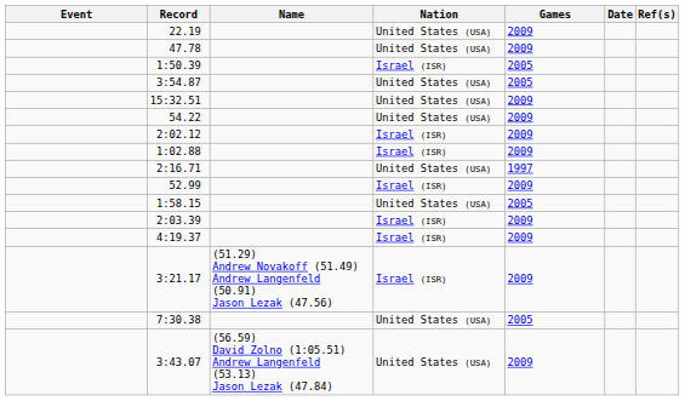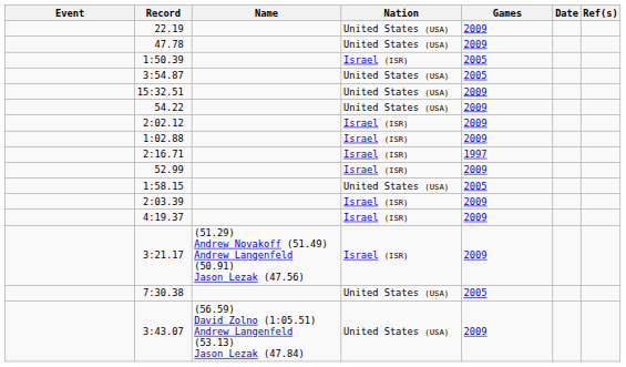 <table class="wikitable sortable">
 <tr>
 <th style="width:13em">Event</th>
 <th class=unsortable style="width:5em">Record</th>
 <th style="width:15em">Name</th>
 <th style="width:12em">Nation</th>
 <th style="width:9em">Games</th>
 <th>Date</th>
 <th class=unsortable>Ref(s)</th>
 </tr>
 <tr>
 <td></td>
 <td align=right>22.19 </td>
 <td></td>
 <td> United States <small>(USA)</small></td>
 <td><a href='#'>2009</a></td>
 <td></td>
 <td align=center></td>
 </tr>
 <tr>
 <td></td>
 <td align=right>47.78 </td>
 <td></td>
 <td> United States <small>(USA)</small></td>
 <td><a href='#'>2009</a></td>
 <td></td>
 <td align=center></td>
 </tr>
 <tr>
 <td></td>
 <td align=right>1:50.39 </td>
 <td></td>
 <td> <a href='#'>Israel</a> <small>(ISR)</small></td>
 <td><a href='#'>2005</a></td>
 <td></td>
 <td align=center></td>
 </tr>
 <tr>
 <td></td>
 <td align=right>3:54.87 </td>
 <td></td>
 <td> United States <small>(USA)</small></td>
 <td><a href='#'>2005</a></td>
 <td></td>
 <td align=center></td>
 </tr>
 <tr>
 <td></td>
 <td align=right>15:32.51 </td>
 <td></td>
 <td> United States <small>(USA)</small></td>
 <td><a href='#'>2009</a></td>
 <td></td>
 <td align=center></td>
 </tr>
 <tr>
 <td></td>
 <td align=right>54.22 </td>
 <td></td>
 <td> United States <small>(USA)</small></td>
 <td><a href='#'>2009</a></td>
 <td></td>
 <td align=center></td>
 </tr>
 <tr>
 <td></td>
 <td align=right>2:02.12 </td>
 <td></td>
 <td> <a href='#'>Israel</a> <small>(ISR)</small></td>
 <td><a href='#'>2009</a></td>
 <td></td>
 <td align=center></td>
 </tr>
 <tr>
 <td></td>
 <td align=right>1:02.88 </td>
 <td></td>
 <td> <a href='#'>Israel</a> <small>(ISR)</small></td>
 <td><a href='#'>2009</a></td>
 <td></td>
 <td align=center></td>
 </tr>
 <tr>
 <td></td>
 <td align=right>2:16.71 </td>
 <td></td>
-<td> United States <small>(USA)</small></td>
+<td> <a href='#'>Israel</a> <small>(ISR)</small></td>
 <td><a href='#'>1997</a></td>
 <td></td>
 <td align=center></td>
 </tr>
 <tr>
 <td></td>
 <td align=right>52.99 </td>
 <td></td>
 <td> <a href='#'>Israel</a> <small>(ISR)</small></td>
 <td><a href='#'>2009</a></td>
 <td></td>
 <td align=center></td>
 </tr>
 <tr>
 <td></td>
 <td align=right>1:58.15 </td>
 <td></td>
 <td> United States <small>(USA)</small></td>
 <td><a href='#'>2005</a></td>
 <td></td>
 <td align=center></td>
 </tr>
 <tr>
 <td></td>
 <td align=right>2:03.39 </td>
 <td></td>
 <td> <a href='#'>Israel</a> <small>(ISR)</small></td>
 <td><a href='#'>2009</a></td>
 <td></td>
 <td align=center></td>
 </tr>
 <tr>
 <td></td>
 <td align=right>4:19.37 </td>
 <td></td>
 <td> <a href='#'>Israel</a> <small>(ISR)</small></td>
 <td><a href='#'>2009</a></td>
 <td></td>
 <td align=center></td>
 </tr>
 <tr>
 <td></td>
 <td align=right>3:21.17 </td>
 <td> (51.29)<br><a href='#'>Andrew Novakoff</a> (51.49)<br><a href='#'>Andrew Langenfeld</a> (50.91)<br><a href='#'>Jason Lezak</a> (47.56)</td>
 <td> <a href='#'>Israel</a> <small>(ISR)</small></td>
 <td><a href='#'>2009</a></td>
 <td></td>
 <td align=center></td>
 </tr>
 <tr>
 <td></td>
 <td align=right>7:30.38 </td>
 <td></td>
 <td> United States <small>(USA)</small></td>
 <td><a href='#'>2005</a></td>
 <td></td>
 <td align=center></td>
 </tr>
 <tr>
 <td></td>
 <td align=right>3:43.07 </td>
 <td> (56.59)<br><a href='#'>David Zolno</a> (1:05.51)<br><a href='#'>Andrew Langenfeld</a> (53.13)<br><a href='#'>Jason Lezak</a> (47.84)</td>
 <td> United States <small>(USA)</small></td>
 <td><a href='#'>2009</a></td>
 <td></td>
 <td align=center></td>
 </tr>
 </table>
